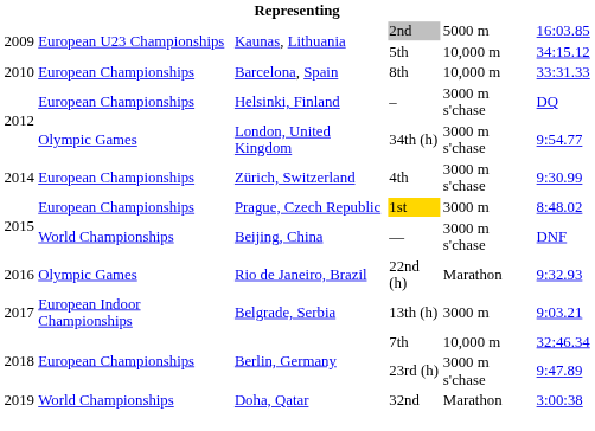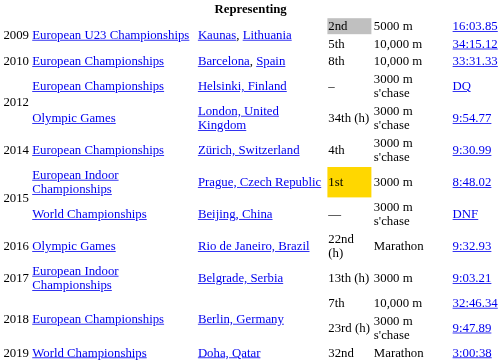 <table>
 <tr>
 <th colspan="6">Representing </th>
 </tr>
 <tr>
 <td rowspan=2>2009</td>
 <td rowspan=2><a href='#'>European U23 Championships</a></td>
 <td rowspan=2><a href='#'>Kaunas</a>, <a href='#'>Lithuania</a></td>
 <td bgcolor=silver>2nd</td>
 <td>5000 m</td>
 <td><a href='#'>16:03.85</a></td>
 </tr>
 <tr>
 <td>5th</td>
 <td>10,000 m</td>
 <td><a href='#'>34:15.12</a></td>
 </tr>
 <tr>
 <td>2010</td>
 <td><a href='#'>European Championships</a></td>
 <td><a href='#'>Barcelona</a>, <a href='#'>Spain</a></td>
 <td>8th</td>
 <td>10,000 m</td>
 <td><a href='#'>33:31.33</a></td>
 </tr>
 <tr>
 <td rowspan=2>2012</td>
 <td><a href='#'>European Championships</a></td>
 <td><a href='#'>Helsinki, Finland</a></td>
 <td>–</td>
 <td>3000 m s'chase</td>
 <td><a href='#'>DQ</a></td>
 </tr>
 <tr>
 <td><a href='#'>Olympic Games</a></td>
 <td><a href='#'>London, United Kingdom</a></td>
 <td>34th (h)</td>
 <td>3000 m s'chase</td>
 <td><a href='#'>9:54.77</a></td>
 </tr>
 <tr>
 <td>2014</td>
 <td><a href='#'>European Championships</a></td>
 <td><a href='#'>Zürich, Switzerland</a></td>
 <td>4th</td>
 <td>3000 m s'chase</td>
 <td><a href='#'>9:30.99</a></td>
 </tr>
 <tr>
 <td rowspan=2>2015</td>
-<td><a href='#'>European Championships</a></td>
+<td><a href='#'>European Indoor Championships</a></td>
 <td><a href='#'>Prague, Czech Republic</a></td>
 <td bgcolor=gold>1st</td>
 <td>3000 m</td>
 <td><a href='#'>8:48.02</a></td>
 </tr>
 <tr>
 <td><a href='#'>World Championships</a></td>
 <td><a href='#'>Beijing, China</a></td>
 <td>—</td>
 <td>3000 m s'chase</td>
 <td><a href='#'>DNF</a></td>
 </tr>
 <tr>
 <td>2016</td>
 <td><a href='#'>Olympic Games</a></td>
 <td><a href='#'>Rio de Janeiro, Brazil</a></td>
 <td>22nd (h)</td>
 <td>Marathon</td>
 <td><a href='#'>9:32.93</a></td>
 </tr>
 <tr>
 <td>2017</td>
 <td><a href='#'>European Indoor Championships</a></td>
 <td><a href='#'>Belgrade, Serbia</a></td>
 <td>13th (h)</td>
 <td>3000 m</td>
 <td><a href='#'>9:03.21</a></td>
 </tr>
 <tr>
 <td rowspan=2>2018</td>
 <td rowspan=2><a href='#'>European Championships</a></td>
 <td rowspan=2><a href='#'>Berlin, Germany</a></td>
 <td>7th</td>
 <td>10,000 m</td>
 <td><a href='#'>32:46.34</a></td>
 </tr>
 <tr>
 <td>23rd (h)</td>
 <td>3000 m s'chase</td>
 <td><a href='#'>9:47.89</a></td>
 </tr>
 <tr>
 <td>2019</td>
 <td><a href='#'>World Championships</a></td>
 <td><a href='#'>Doha, Qatar</a></td>
 <td>32nd</td>
 <td>Marathon</td>
 <td><a href='#'>3:00:38</a></td>
 </tr>
 </table>
